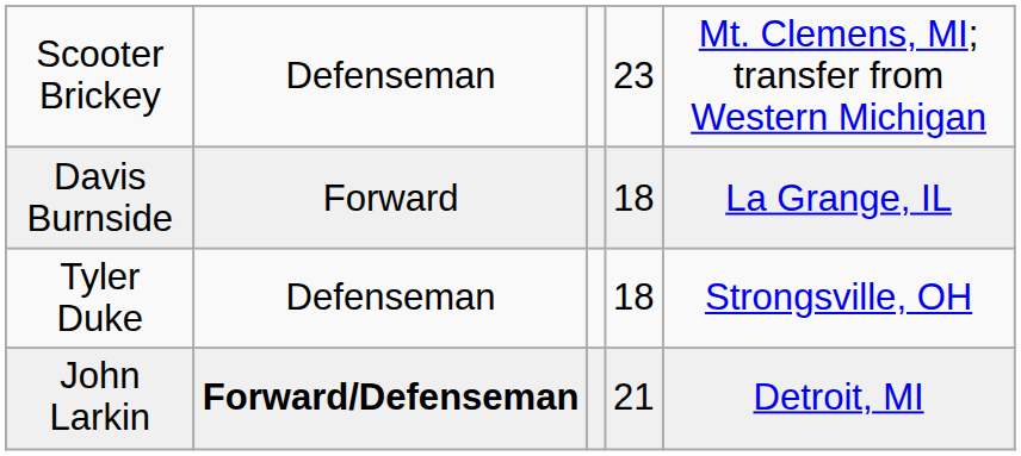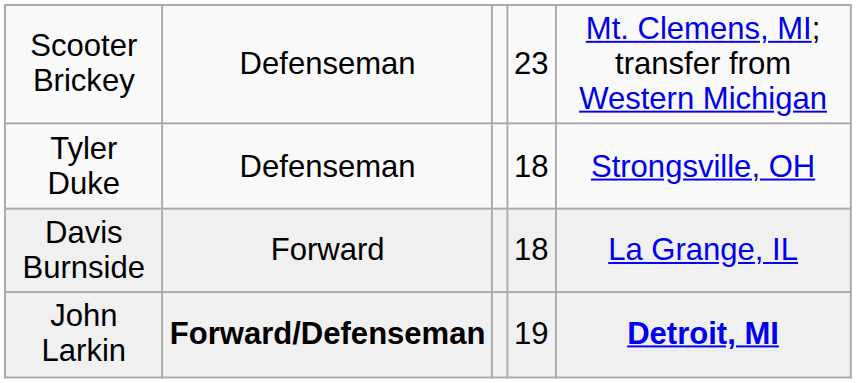 <table class="wikitable" width="70%">
 <tr align="center" bgcolor="">
 <td>Scooter Brickey</td>
 <td>Defenseman</td>
 <td></td>
 <td>23</td>
 <td><a href='#'>Mt. Clemens, MI</a>; transfer from <a href='#'>Western Michigan</a></td>
-</tr>
-<tr align="center" bgcolor="f0f0f0">
-<td>Davis Burnside</td>
-<td>Forward</td>
-<td></td>
-<td>18</td>
-<td><a href='#'>La Grange, IL</a></td>
 </tr>
 <tr align="center" bgcolor="">
 <td>Tyler Duke</td>
 <td>Defenseman</td>
 <td></td>
 <td>18</td>
 <td><a href='#'>Strongsville, OH</a></td>
 </tr>
 <tr align="center" bgcolor="f0f0f0">
+<td>Davis Burnside</td>
+<td>Forward</td>
+<td></td>
+<td>18</td>
+<td><a href='#'>La Grange, IL</a></td>
+</tr>
+<tr align="center" bgcolor="f0f0f0">
 <td>John Larkin</td>
 <td><strong>Forward/Defenseman</strong></td>
 <td></td>
-<td>21</td>
-<td><a href='#'>Detroit, MI</a></td>
+<td>19</td>
+<td><strong><a href='#'>Detroit, MI</a></strong></td>
 </tr>
 </table>
